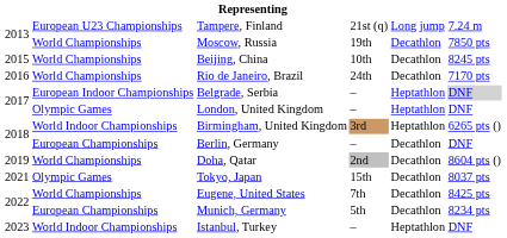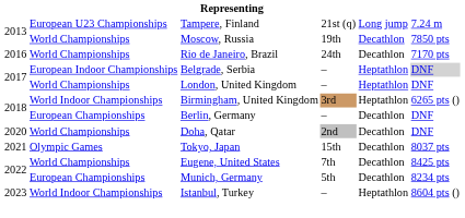 <table>
 <tr>
 <th colspan="6">Representing </th>
 </tr>
 <tr>
 <td rowspan=2>2013</td>
 <td><a href='#'>European U23 Championships</a></td>
 <td><a href='#'>Tampere</a>, Finland</td>
 <td>21st (q)</td>
 <td><a href='#'>Long jump</a></td>
 <td><a href='#'>7.24 m</a></td>
 </tr>
 <tr>
 <td><a href='#'>World Championships</a></td>
 <td><a href='#'>Moscow</a>, Russia</td>
 <td>19th</td>
 <td><a href='#'>Decathlon</a></td>
 <td><a href='#'>7850 pts</a></td>
 </tr>
 <tr>
-<td>2015</td>
-<td><a href='#'>World Championships</a></td>
-<td><a href='#'>Beijing</a>, China</td>
-<td>10th</td>
-<td>Decathlon</td>
-<td><a href='#'>8245 pts</a></td>
-</tr>
-<tr>
 <td>2016</td>
 <td><a href='#'>World Championships</a></td>
 <td><a href='#'>Rio de Janeiro</a>, Brazil</td>
 <td>24th</td>
 <td>Decathlon</td>
 <td><a href='#'>7170 pts</a></td>
 </tr>
 <tr>
 <td rowspan=2>2017</td>
 <td><a href='#'>European Indoor Championships</a></td>
 <td><a href='#'>Belgrade</a>, Serbia</td>
 <td>–</td>
 <td><a href='#'>Heptathlon</a></td>
 <td style="background: lightgrey;"><a href='#'>DNF</a></td>
 </tr>
 <tr>
-<td><a href='#'>Olympic Games</a></td>
+<td><a href='#'>World Championships</a></td>
 <td><a href='#'>London</a>, United Kingdom</td>
 <td>–</td>
 <td><a href='#'>Heptathlon</a></td>
 <td><a href='#'>DNF</a></td>
 </tr>
 <tr>
 <td rowspan=2>2018</td>
 <td><a href='#'>World Indoor Championships</a></td>
 <td><a href='#'>Birmingham</a>, United Kingdom</td>
 <td bgcolor="cc9966">3rd</td>
 <td>Heptathlon</td>
 <td><a href='#'>6265 pts</a> ()</td>
 </tr>
 <tr>
 <td><a href='#'>European Championships</a></td>
 <td><a href='#'>Berlin</a>, Germany</td>
 <td>–</td>
 <td>Decathlon</td>
 <td><a href='#'>DNF</a></td>
 </tr>
 <tr>
-<td>2019</td>
+<td>2020</td>
 <td><a href='#'>World Championships</a></td>
 <td><a href='#'>Doha</a>, Qatar</td>
 <td bgcolor=silver>2nd</td>
 <td>Decathlon</td>
-<td><a href='#'>8604 pts</a> ()</td>
+<td><a href='#'>DNF</a></td>
 </tr>
 <tr>
 <td>2021</td>
 <td><a href='#'>Olympic Games</a></td>
 <td><a href='#'>Tokyo, Japan</a></td>
 <td>15th</td>
 <td>Decathlon</td>
 <td><a href='#'>8037 pts</a></td>
 </tr>
 <tr>
 <td rowspan=2>2022</td>
 <td><a href='#'>World Championships</a></td>
 <td><a href='#'>Eugene, United States</a></td>
 <td>7th</td>
 <td>Decathlon</td>
 <td><a href='#'>8425 pts</a></td>
 </tr>
 <tr>
 <td><a href='#'>European Championships</a></td>
 <td><a href='#'>Munich, Germany</a></td>
 <td>5th</td>
 <td>Decathlon</td>
 <td><a href='#'>8234 pts</a></td>
 </tr>
 <tr>
 <td>2023</td>
 <td><a href='#'>World Indoor Championships</a></td>
 <td><a href='#'>Istanbul</a>, Turkey</td>
 <td>–</td>
 <td>Heptathlon</td>
-<td><a href='#'>DNF</a></td>
+<td><a href='#'>8604 pts</a> ()</td>
 </tr>
 </table>
